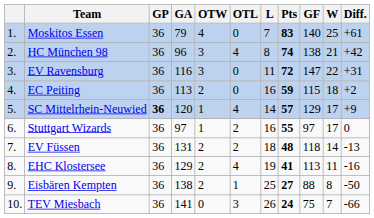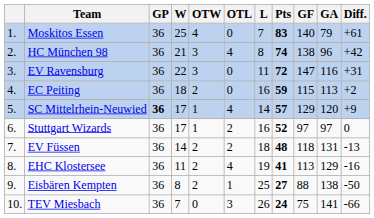 <table class="wikitable sortable">
 <tr class="hintergrundfarbe5">
 <th></th>
 <th>Team</th>
 <th>GP</th>
-<th>GA</th>
+<th>W</th>
 <th>OTW</th>
 <th>OTL</th>
 <th>L</th>
 <th>Pts</th>
 <th>GF</th>
-<th>W</th>
+<th>GA</th>
 <th>Diff.</th>
 </tr>
 <tr style="background-color:#BCD2EE">
 <td>1.</td>
 <td style="text-align:left"><a href='#'>Moskitos Essen</a></td>
 <td>36</td>
-<td>79</td>
+<td>25</td>
 <td>4</td>
 <td>0</td>
 <td>7</td>
 <td><strong>83</strong></td>
 <td>140</td>
-<td>25</td>
+<td>79</td>
 <td>+61</td>
 </tr>
 <tr style="background-color:#BCD2EE">
 <td>2.</td>
 <td style="text-align:left"><a href='#'>HC München 98</a></td>
 <td>36</td>
-<td>96</td>
+<td>21</td>
 <td>3</td>
 <td>4</td>
 <td>8</td>
 <td><strong>74</strong></td>
 <td>138</td>
-<td>21</td>
+<td>96</td>
 <td>+42</td>
 </tr>
 <tr style="background-color:#BCD2EE">
 <td>3.</td>
 <td style="text-align:left"><a href='#'>EV Ravensburg</a></td>
 <td>36</td>
-<td>116</td>
+<td>22</td>
 <td>3</td>
 <td>0</td>
 <td>11</td>
 <td><strong>72</strong></td>
 <td>147</td>
-<td>22</td>
+<td>116</td>
 <td>+31</td>
 </tr>
 <tr style="background-color:#BCD2EE">
 <td>4.</td>
 <td style="text-align:left"><a href='#'>EC Peiting</a></td>
 <td>36</td>
-<td>113</td>
+<td>18</td>
 <td>2</td>
 <td>0</td>
 <td>16</td>
 <td><strong>59</strong></td>
 <td>115</td>
-<td>18</td>
+<td>113</td>
 <td>+2</td>
 </tr>
 <tr style="background-color:#BCD2EE">
 <td>5.</td>
 <td style="text-align:left"><a href='#'>SC Mittelrhein-Neuwied</a></td>
 <td><strong>36</strong></td>
-<td>120</td>
+<td>17</td>
 <td>1</td>
 <td>4</td>
 <td>14</td>
 <td><strong>57</strong></td>
 <td>129</td>
-<td>17</td>
+<td>120</td>
 <td>+9</td>
 </tr>
 <tr>
 <td>6.</td>
 <td style="text-align:left"><a href='#'>Stuttgart Wizards</a></td>
 <td>36</td>
-<td>97</td>
+<td>17</td>
 <td>1</td>
 <td>2</td>
 <td>16</td>
-<td><strong>55</strong></td>
+<td><strong>52</strong></td>
 <td>97</td>
-<td>17</td>
+<td>97</td>
 <td>0</td>
 </tr>
 <tr>
 <td>7.</td>
 <td style="text-align:left"><a href='#'>EV Füssen</a></td>
 <td>36</td>
-<td>131</td>
+<td>14</td>
 <td>2</td>
 <td>2</td>
 <td>18</td>
 <td><strong>48</strong></td>
 <td>118</td>
-<td>14</td>
+<td>131</td>
 <td>-13</td>
 </tr>
 <tr>
 <td>8.</td>
 <td style="text-align:left"><a href='#'>EHC Klostersee</a></td>
 <td>36</td>
-<td>129</td>
+<td>11</td>
 <td>2</td>
 <td>4</td>
 <td>19</td>
 <td><strong>41</strong></td>
 <td>113</td>
-<td>11</td>
+<td>129</td>
 <td>-16</td>
 </tr>
 <tr>
 <td>9.</td>
 <td style="text-align:left"><a href='#'>Eisbären Kempten</a></td>
 <td>36</td>
-<td>138</td>
+<td>8</td>
 <td>2</td>
 <td>1</td>
 <td>25</td>
 <td><strong>27</strong></td>
 <td>88</td>
-<td>8</td>
+<td>138</td>
 <td>-50</td>
 </tr>
 <tr>
 <td>10.</td>
 <td style="text-align:left"><a href='#'>TEV Miesbach</a></td>
 <td>36</td>
-<td>141</td>
+<td>7</td>
 <td>0</td>
 <td>3</td>
 <td>26</td>
 <td><strong>24</strong></td>
 <td>75</td>
-<td>7</td>
+<td>141</td>
 <td>-66</td>
 </tr>
 </table>
